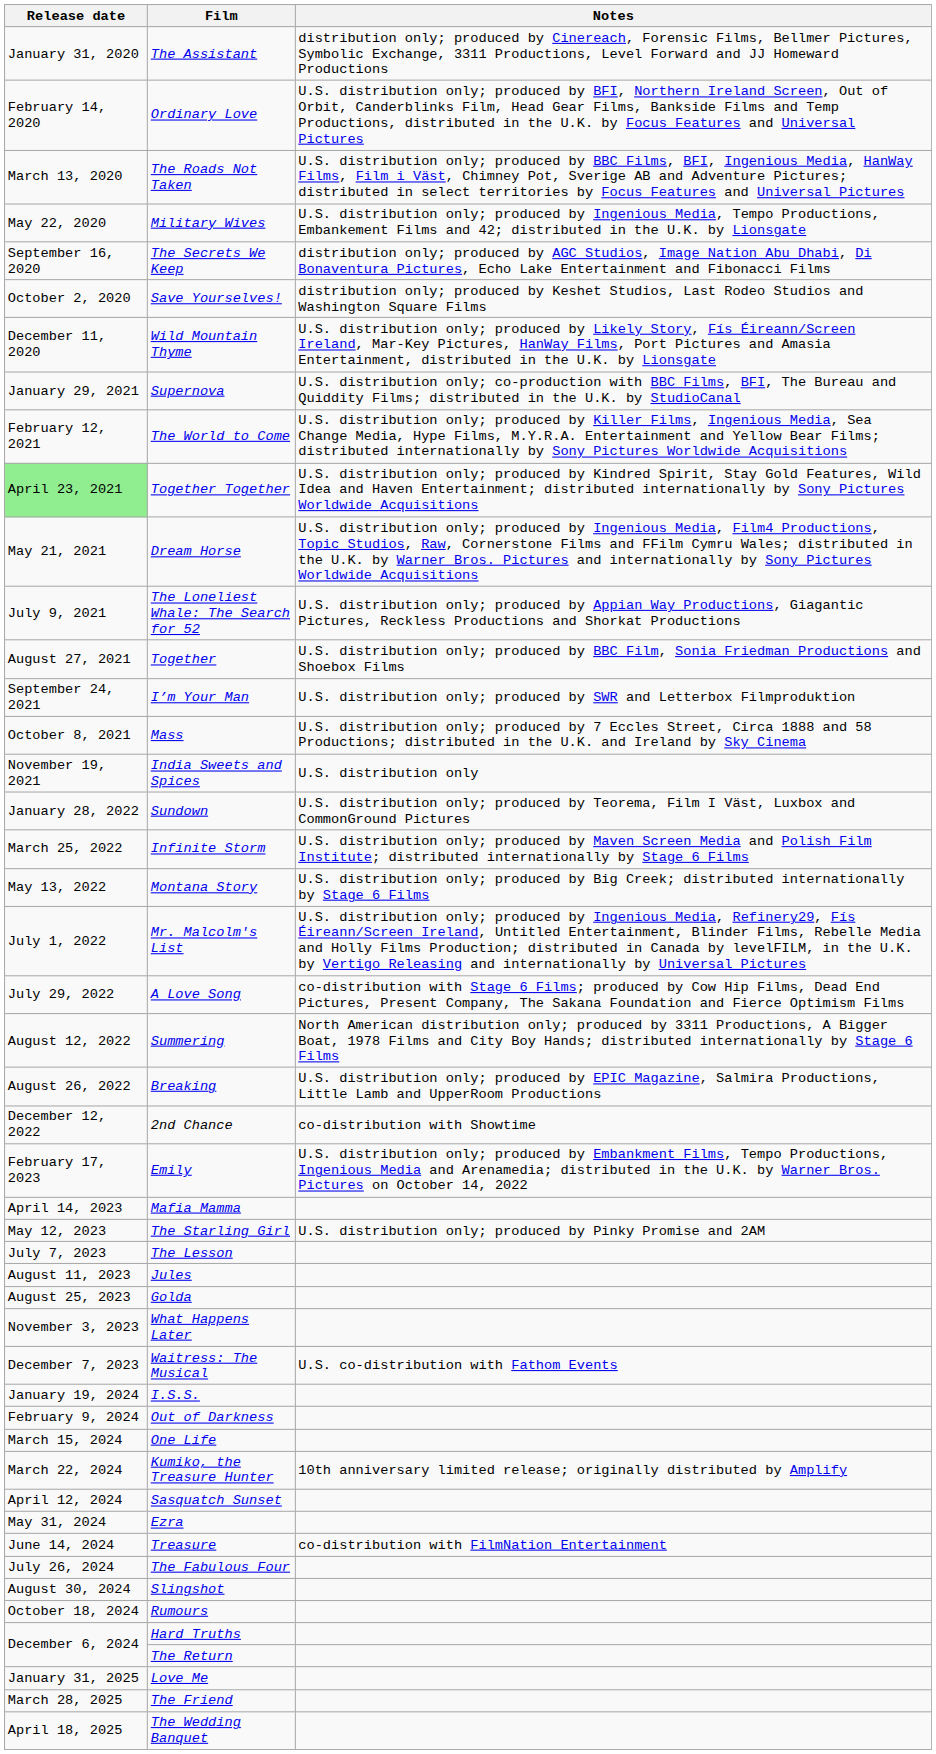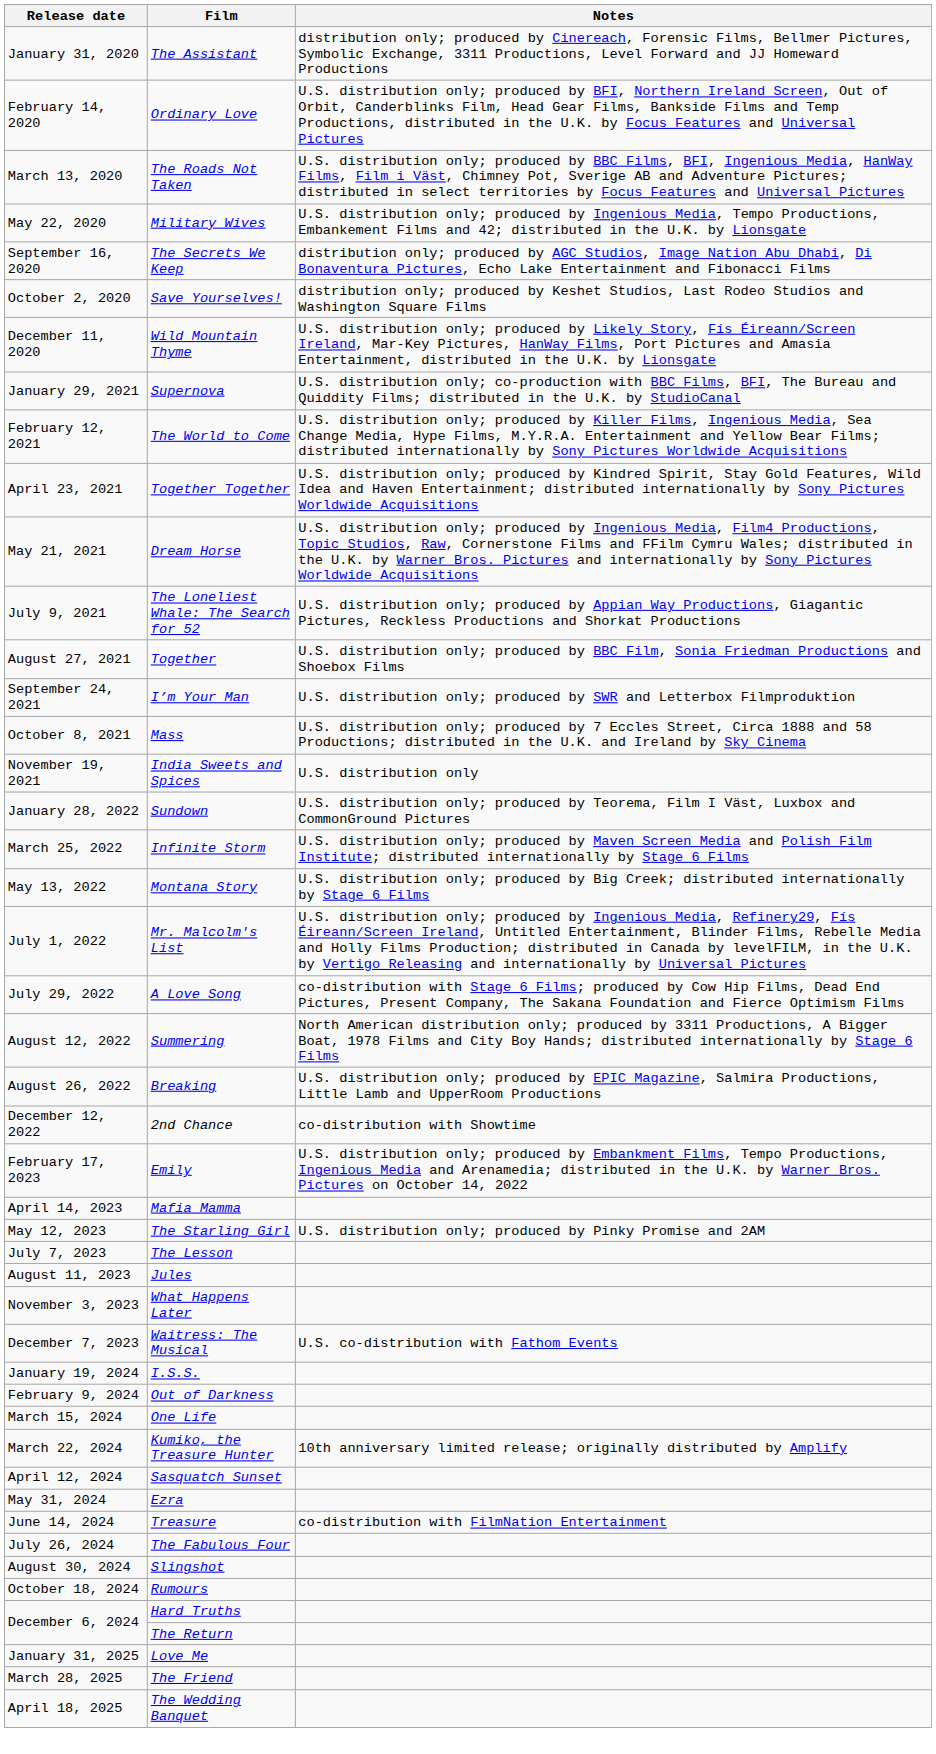 <table class="wikitable sortable" style="width:100%;">
 <tr>
 <th scope="col" style="width:130px;">Release date</th>
 <th>Film</th>
 <th>Notes</th>
 </tr>
 <tr>
 <td>January 31, 2020</td>
 <td><em><a href='#'>The Assistant</a></em></td>
 <td>distribution only; produced by <a href='#'>Cinereach</a>, Forensic Films, Bellmer Pictures, Symbolic Exchange, 3311 Productions, Level Forward and JJ Homeward Productions</td>
 </tr>
 <tr>
 <td>February 14, 2020</td>
 <td><em><a href='#'>Ordinary Love</a></em></td>
 <td>U.S. distribution only; produced by <a href='#'>BFI</a>, <a href='#'>Northern Ireland Screen</a>, Out of Orbit, Canderblinks Film, Head Gear Films, Bankside Films and Temp Productions, distributed in the U.K. by <a href='#'>Focus Features</a> and <a href='#'>Universal Pictures</a></td>
 </tr>
 <tr>
 <td>March 13, 2020</td>
 <td><em><a href='#'>The Roads Not Taken</a></em></td>
 <td>U.S. distribution only; produced by <a href='#'>BBC Films</a>, <a href='#'>BFI</a>, <a href='#'>Ingenious Media</a>, <a href='#'>HanWay Films</a>, <a href='#'>Film i Väst</a>, Chimney Pot, Sverige AB and Adventure Pictures; distributed in select territories by <a href='#'>Focus Features</a> and <a href='#'>Universal Pictures</a></td>
 </tr>
 <tr>
 <td>May 22, 2020</td>
 <td><em><a href='#'>Military Wives</a></em></td>
 <td>U.S. distribution only; produced by <a href='#'>Ingenious Media</a>, Tempo Productions, Embankement Films and 42; distributed in the U.K. by <a href='#'>Lionsgate</a></td>
 </tr>
 <tr>
 <td>September 16, 2020</td>
 <td><em><a href='#'>The Secrets We Keep</a></em></td>
 <td>distribution only; produced by <a href='#'>AGC Studios</a>, <a href='#'>Image Nation Abu Dhabi</a>, <a href='#'>Di Bonaventura Pictures</a>, Echo Lake Entertainment and Fibonacci Films</td>
 </tr>
 <tr>
 <td>October 2, 2020</td>
 <td><em><a href='#'>Save Yourselves!</a></em></td>
 <td>distribution only; produced by Keshet Studios, Last Rodeo Studios and Washington Square Films</td>
 </tr>
 <tr>
 <td>December 11, 2020</td>
 <td><em><a href='#'>Wild Mountain Thyme</a></em></td>
 <td>U.S. distribution only; produced by <a href='#'>Likely Story</a>, <a href='#'>Fís Éireann/Screen Ireland</a>, Mar-Key Pictures, <a href='#'>HanWay Films</a>, Port Pictures and Amasia Entertainment, distributed in the U.K. by <a href='#'>Lionsgate</a></td>
 </tr>
 <tr>
 <td>January 29, 2021</td>
 <td><em><a href='#'>Supernova</a></em></td>
 <td>U.S. distribution only; co-production with <a href='#'>BBC Films</a>, <a href='#'>BFI</a>, The Bureau and Quiddity Films; distributed in the U.K. by <a href='#'>StudioCanal</a></td>
 </tr>
 <tr>
 <td>February 12, 2021</td>
 <td><em><a href='#'>The World to Come</a></em></td>
 <td>U.S. distribution only; produced by <a href='#'>Killer Films</a>, <a href='#'>Ingenious Media</a>, Sea Change Media, Hype Films, M.Y.R.A. Entertainment and Yellow Bear Films; distributed internationally by <a href='#'>Sony Pictures Worldwide Acquisitions</a></td>
 </tr>
 <tr>
-<td style="background: lightgreen;">April 23, 2021</td>
+<td>April 23, 2021</td>
 <td><em><a href='#'>Together Together</a></em></td>
 <td>U.S. distribution only; produced by Kindred Spirit, Stay Gold Features, Wild Idea and Haven Entertainment; distributed internationally by <a href='#'>Sony Pictures Worldwide Acquisitions</a></td>
 </tr>
 <tr>
 <td>May 21, 2021</td>
 <td><em><a href='#'>Dream Horse</a></em></td>
 <td>U.S. distribution only; produced by <a href='#'>Ingenious Media</a>, <a href='#'>Film4 Productions</a>, <a href='#'>Topic Studios</a>, <a href='#'>Raw</a>, Cornerstone Films and FFilm Cymru Wales; distributed in the U.K. by <a href='#'>Warner Bros. Pictures</a> and internationally by <a href='#'>Sony Pictures Worldwide Acquisitions</a></td>
 </tr>
 <tr>
 <td>July 9, 2021</td>
 <td><em><a href='#'>The Loneliest Whale: The Search for 52</a></em></td>
 <td>U.S. distribution only; produced by <a href='#'>Appian Way Productions</a>, Giagantic Pictures, Reckless Productions and Shorkat Productions</td>
 </tr>
 <tr>
 <td>August 27, 2021</td>
 <td><a href='#'><em>Together</em></a></td>
 <td>U.S. distribution only; produced by <a href='#'>BBC Film</a>, <a href='#'>Sonia Friedman Productions</a> and Shoebox Films</td>
 </tr>
 <tr>
 <td>September 24, 2021</td>
 <td><em><a href='#'>I’m Your Man</a></em></td>
 <td>U.S. distribution only; produced by <a href='#'>SWR</a> and Letterbox Filmproduktion</td>
 </tr>
 <tr>
 <td>October 8, 2021</td>
 <td><em><a href='#'>Mass</a></em></td>
 <td>U.S. distribution only; produced by 7 Eccles Street, Circa 1888 and 58 Productions; distributed in the U.K. and Ireland by <a href='#'>Sky Cinema</a></td>
 </tr>
 <tr>
 <td>November 19, 2021</td>
 <td><em><a href='#'>India Sweets and Spices</a></em></td>
 <td>U.S. distribution only</td>
 </tr>
 <tr>
 <td>January 28, 2022</td>
 <td><em><a href='#'>Sundown</a></em></td>
 <td>U.S. distribution only; produced by Teorema, Film I Väst, Luxbox and CommonGround Pictures</td>
 </tr>
 <tr>
 <td>March 25, 2022</td>
 <td><em><a href='#'>Infinite Storm</a></em></td>
 <td>U.S. distribution only; produced by <a href='#'>Maven Screen Media</a> and <a href='#'>Polish Film Institute</a>; distributed internationally by <a href='#'>Stage 6 Films</a></td>
 </tr>
 <tr>
 <td>May 13, 2022</td>
 <td><em><a href='#'>Montana Story</a></em></td>
 <td>U.S. distribution only; produced by Big Creek; distributed internationally by <a href='#'>Stage 6 Films</a></td>
 </tr>
 <tr>
 <td>July 1, 2022</td>
 <td><em><a href='#'>Mr. Malcolm's List</a></em></td>
 <td>U.S. distribution only; produced by <a href='#'>Ingenious Media</a>, <a href='#'>Refinery29</a>, <a href='#'>Fís Éireann/Screen Ireland</a>, Untitled Entertainment, Blinder Films, Rebelle Media and Holly Films Production; distributed in Canada by levelFILM, in the U.K. by <a href='#'>Vertigo Releasing</a> and internationally by <a href='#'>Universal Pictures</a></td>
 </tr>
 <tr>
 <td>July 29, 2022</td>
 <td><em><a href='#'>A Love Song</a></em></td>
 <td>co-distribution with <a href='#'>Stage 6 Films</a>; produced by Cow Hip Films, Dead End Pictures, Present Company, The Sakana Foundation and Fierce Optimism Films</td>
 </tr>
 <tr>
 <td>August 12, 2022</td>
 <td><em><a href='#'>Summering</a></em></td>
 <td>North American distribution only; produced by 3311 Productions, A Bigger Boat, 1978 Films and City Boy Hands; distributed internationally by <a href='#'>Stage 6 Films</a></td>
 </tr>
 <tr>
 <td>August 26, 2022</td>
 <td><em><a href='#'>Breaking</a></em></td>
 <td>U.S. distribution only; produced by <a href='#'>EPIC Magazine</a>, Salmira Productions, Little Lamb and UpperRoom Productions</td>
 </tr>
 <tr>
 <td>December 12, 2022</td>
 <td><em>2nd Chance</em></td>
 <td>co-distribution with Showtime</td>
 </tr>
 <tr>
 <td>February 17, 2023</td>
 <td><em><a href='#'>Emily</a></em></td>
 <td>U.S. distribution only; produced by <a href='#'>Embankment Films</a>, Tempo Productions, <a href='#'>Ingenious Media</a> and Arenamedia; distributed in the U.K. by <a href='#'>Warner Bros. Pictures</a> on October 14, 2022</td>
 </tr>
 <tr>
 <td>April 14, 2023</td>
 <td><em><a href='#'>Mafia Mamma</a></em></td>
 <td></td>
 </tr>
 <tr>
 <td>May 12, 2023</td>
 <td><em><a href='#'>The Starling Girl</a></em></td>
 <td>U.S. distribution only; produced by Pinky Promise and 2AM</td>
 </tr>
 <tr>
 <td>July 7, 2023</td>
 <td><em><a href='#'>The Lesson</a></em></td>
 <td></td>
 </tr>
 <tr>
 <td>August 11, 2023</td>
 <td><em><a href='#'>Jules</a></em></td>
 <td></td>
 </tr>
 <tr>
-<td>August 25, 2023</td>
-<td><em><a href='#'>Golda</a></em></td>
-<td></td>
-</tr>
-<tr>
 <td>November 3, 2023</td>
 <td><em><a href='#'>What Happens Later</a></em></td>
 <td></td>
 </tr>
 <tr>
 <td>December 7, 2023</td>
 <td><em><a href='#'>Waitress: The Musical</a></em></td>
 <td>U.S. co-distribution with <a href='#'>Fathom Events</a></td>
 </tr>
 <tr>
 <td>January 19, 2024</td>
 <td><em><a href='#'>I.S.S.</a></em></td>
 <td></td>
 </tr>
 <tr>
 <td>February 9, 2024</td>
 <td><em><a href='#'>Out of Darkness</a></em></td>
 <td></td>
 </tr>
 <tr>
 <td>March 15, 2024</td>
 <td><em><a href='#'>One Life</a></em></td>
 <td></td>
 </tr>
 <tr>
 <td>March 22, 2024</td>
 <td><em><a href='#'>Kumiko, the Treasure Hunter</a></em></td>
 <td>10th anniversary limited release; originally distributed by <a href='#'>Amplify</a></td>
 </tr>
 <tr>
 <td>April 12, 2024</td>
 <td><em><a href='#'>Sasquatch Sunset</a></em></td>
 <td></td>
 </tr>
 <tr>
 <td>May 31, 2024</td>
 <td><em><a href='#'>Ezra</a></em></td>
 <td></td>
 </tr>
 <tr>
 <td>June 14, 2024</td>
 <td><em><a href='#'>Treasure</a></em></td>
 <td>co-distribution with <a href='#'>FilmNation Entertainment</a></td>
 </tr>
 <tr>
 <td>July 26, 2024</td>
 <td><em><a href='#'>The Fabulous Four</a></em></td>
 <td></td>
 </tr>
 <tr>
 <td>August 30, 2024</td>
 <td><em><a href='#'>Slingshot</a></em></td>
 <td></td>
 </tr>
 <tr>
 <td>October 18, 2024</td>
 <td><em><a href='#'>Rumours</a></em></td>
 <td></td>
 </tr>
 <tr>
 <td rowspan="2">December 6, 2024</td>
 <td><em><a href='#'>Hard Truths</a></em></td>
 <td></td>
 </tr>
 <tr>
 <td><em><a href='#'>The Return</a></em></td>
 <td></td>
 </tr>
 <tr>
 <td>January 31, 2025</td>
 <td><em><a href='#'>Love Me</a></em></td>
 <td></td>
 </tr>
 <tr>
 <td>March 28, 2025</td>
 <td><em><a href='#'>The Friend</a></em></td>
 <td></td>
 </tr>
 <tr>
 <td>April 18, 2025</td>
 <td><em><a href='#'>The Wedding Banquet</a></em></td>
 <td></td>
 </tr>
 <tr>
 </tr>
 </table>
